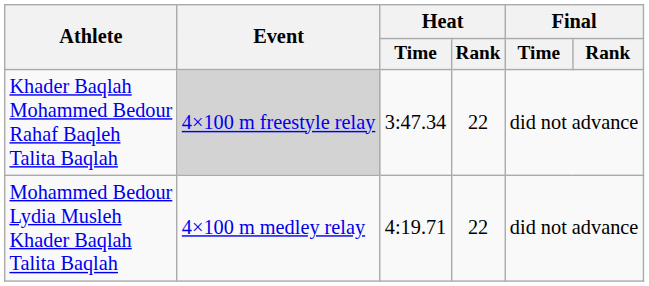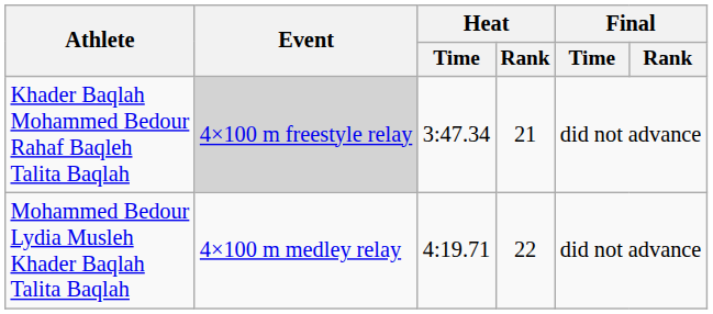 <table class=wikitable style="font-size:90%">
 <tr>
 <th rowspan="2">Athlete</th>
 <th rowspan="2">Event</th>
 <th colspan="2">Heat</th>
 <th colspan="2">Final</th>
 </tr>
 <tr style="font-size:95%">
 <th>Time</th>
 <th>Rank</th>
 <th>Time</th>
 <th>Rank</th>
 </tr>
 <tr align=center>
 <td align=left><a href='#'>Khader Baqlah</a><br><a href='#'>Mohammed Bedour</a><br><a href='#'>Rahaf Baqleh</a><br><a href='#'>Talita Baqlah</a></td>
 <td align=left style="background: lightgrey;"><a href='#'>4×100 m freestyle relay</a></td>
 <td>3:47.34</td>
-<td>22</td>
+<td>21</td>
 <td colspan=2>did not advance</td>
 </tr>
 <tr align=center>
 <td align=left><a href='#'>Mohammed Bedour</a><br><a href='#'>Lydia Musleh</a><br><a href='#'>Khader Baqlah</a><br><a href='#'>Talita Baqlah</a></td>
 <td align=left><a href='#'>4×100 m medley relay</a></td>
 <td>4:19.71</td>
 <td>22</td>
 <td colspan=2>did not advance</td>
 </tr>
 </table>
